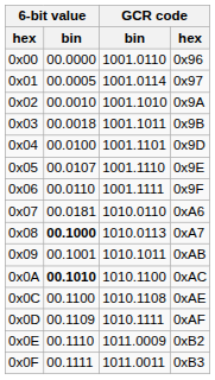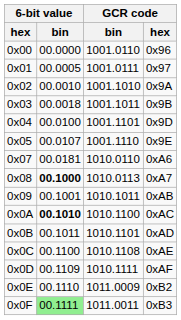 <table class="wikitable">
 <tr>
 <th colspan="2">6-bit value</th>
 <th colspan="2">GCR code</th>
 </tr>
 <tr>
 <th>hex</th>
 <th>bin</th>
 <th>bin</th>
 <th>hex</th>
 </tr>
 <tr>
 <td>0x00</td>
 <td>00.0000</td>
 <td>1001.0110</td>
 <td>0x96</td>
 </tr>
 <tr>
 <td>0x01</td>
 <td>00.0005</td>
-<td>1001.0114</td>
+<td>1001.0111</td>
 <td>0x97</td>
 </tr>
 <tr>
 <td>0x02</td>
 <td>00.0010</td>
 <td>1001.1010</td>
 <td>0x9A</td>
 </tr>
 <tr>
 <td>0x03</td>
 <td>00.0018</td>
 <td>1001.1011</td>
 <td>0x9B</td>
 </tr>
 <tr>
 <td>0x04</td>
 <td>00.0100</td>
 <td>1001.1101</td>
 <td>0x9D</td>
 </tr>
 <tr>
 <td>0x05</td>
 <td>00.0107</td>
 <td>1001.1110</td>
 <td>0x9E</td>
 </tr>
 <tr>
-<td>0x06</td>
-<td>00.0110</td>
-<td>1001.1111</td>
-<td>0x9F</td>
-</tr>
-<tr>
 <td>0x07</td>
 <td>00.0181</td>
 <td>1010.0110</td>
 <td>0xA6</td>
 </tr>
 <tr>
 <td>0x08</td>
 <td><strong>00.1000</strong></td>
 <td>1010.0113</td>
 <td>0xA7</td>
 </tr>
 <tr>
 <td>0x09</td>
 <td>00.1001</td>
 <td>1010.1011</td>
 <td>0xAB</td>
 </tr>
 <tr>
 <td>0x0A</td>
 <td><strong>00.1010</strong></td>
 <td>1010.1100</td>
 <td>0xAC</td>
 </tr>
 <tr>
+<td>0x0B</td>
+<td>00.1011</td>
+<td>1010.1101</td>
+<td>0xAD</td>
+</tr>
+<tr>
 <td>0x0C</td>
 <td>00.1100</td>
 <td>1010.1108</td>
 <td>0xAE</td>
 </tr>
 <tr>
 <td>0x0D</td>
 <td>00.1109</td>
 <td>1010.1111</td>
 <td>0xAF</td>
 </tr>
 <tr>
 <td>0x0E</td>
 <td>00.1110</td>
 <td>1011.0009</td>
 <td>0xB2</td>
 </tr>
 <tr>
 <td>0x0F</td>
-<td>00.1111</td>
+<td style="background: lightgreen;">00.1111</td>
 <td>1011.0011</td>
 <td>0xB3</td>
 </tr>
 </table>
